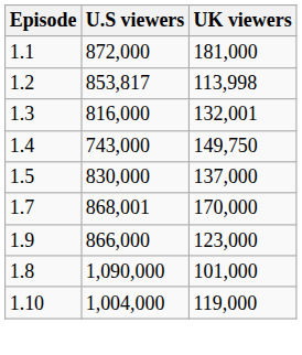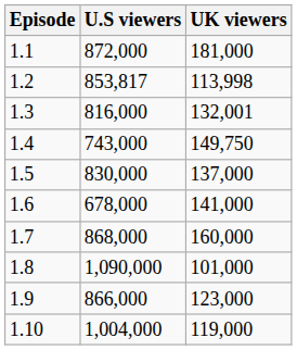 <table class="wikitable sortable">
 <tr>
 <th>Episode</th>
 <th>U.S viewers</th>
 <th>UK viewers</th>
 </tr>
 <tr>
 <td>1.1</td>
 <td>872,000</td>
 <td>181,000</td>
 </tr>
 <tr>
 <td>1.2</td>
 <td>853,817</td>
 <td>113,998</td>
 </tr>
 <tr>
 <td>1.3</td>
 <td>816,000</td>
 <td>132,001</td>
 </tr>
 <tr>
 <td>1.4</td>
 <td>743,000</td>
 <td>149,750</td>
 </tr>
 <tr>
 <td>1.5</td>
 <td>830,000</td>
 <td>137,000</td>
 </tr>
 <tr>
+<td>1.6</td>
+<td>678,000</td>
+<td>141,000</td>
+</tr>
+<tr>
 <td>1.7</td>
-<td>868,001</td>
-<td>170,000</td>
+<td>868,000</td>
+<td>160,000</td>
+</tr>
+<tr>
+<td>1.8</td>
+<td>1,090,000</td>
+<td>101,000</td>
 </tr>
 <tr>
 <td>1.9</td>
 <td>866,000</td>
 <td>123,000</td>
 </tr>
 <tr>
-<td>1.8</td>
-<td>1,090,000</td>
-<td>101,000</td>
-</tr>
-<tr>
 <td>1.10</td>
 <td>1,004,000</td>
 <td>119,000</td>
 </tr>
 </table>
